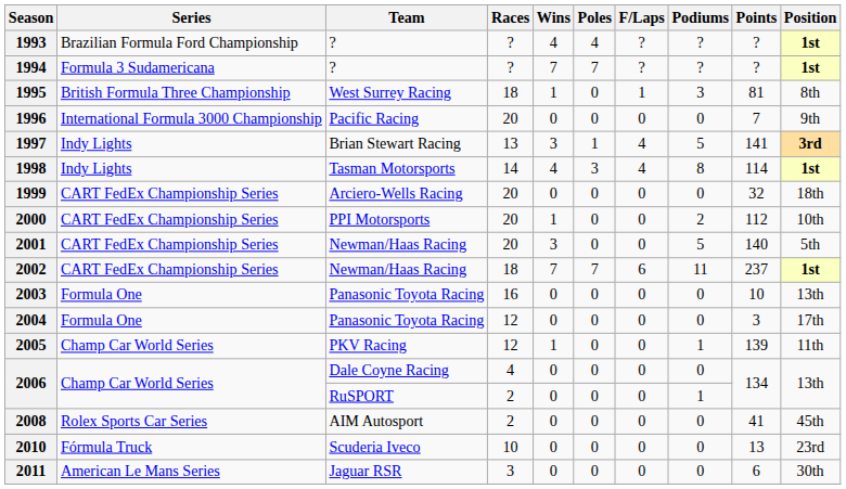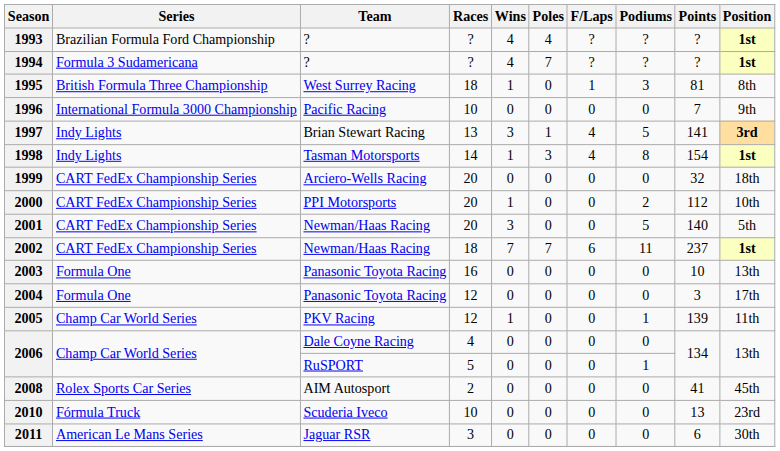 <table class="wikitable" style="font-size: 90%; text-align:center">
 <tr>
 <th>Season</th>
 <th>Series</th>
 <th>Team</th>
 <th>Races</th>
 <th>Wins</th>
 <th>Poles</th>
 <th>F/Laps</th>
 <th>Podiums</th>
 <th>Points</th>
 <th>Position</th>
 </tr>
 <tr>
 <th>1993</th>
 <td align=left nowrap>Brazilian Formula Ford Championship</td>
 <td align=left nowrap>?</td>
 <td>?</td>
 <td>4</td>
 <td>4</td>
 <td>?</td>
 <td>?</td>
 <td>?</td>
 <th style="background:#FBFFBF">1st</th>
 </tr>
 <tr>
 <th>1994</th>
 <td align=left nowrap><a href='#'>Formula 3 Sudamericana</a></td>
 <td align=left nowrap>?</td>
 <td>?</td>
-<td>7</td>
+<td>4</td>
 <td>7</td>
 <td>?</td>
 <td>?</td>
 <td>?</td>
 <th style="background:#FBFFBF">1st</th>
 </tr>
 <tr>
 <th>1995</th>
 <td align=left nowrap><a href='#'>British Formula Three Championship</a></td>
 <td align=left nowrap><a href='#'>West Surrey Racing</a></td>
 <td>18</td>
 <td>1</td>
 <td>0</td>
 <td>1</td>
 <td>3</td>
 <td>81</td>
 <td>8th</td>
 </tr>
 <tr>
 <th>1996</th>
 <td align=left nowrap><a href='#'>International Formula 3000 Championship</a></td>
 <td align=left nowrap><a href='#'>Pacific Racing</a></td>
-<td>20</td>
+<td>10</td>
 <td>0</td>
 <td>0</td>
 <td>0</td>
 <td>0</td>
 <td>7</td>
 <td>9th</td>
 </tr>
 <tr>
 <th>1997</th>
 <td align=left nowrap><a href='#'>Indy Lights</a></td>
 <td align=left nowrap>Brian Stewart Racing</td>
 <td>13</td>
 <td>3</td>
 <td>1</td>
 <td>4</td>
 <td>5</td>
 <td>141</td>
 <th style="background:#FFDF9F;">3rd</th>
 </tr>
 <tr>
 <th>1998</th>
 <td align=left nowrap><a href='#'>Indy Lights</a></td>
 <td align=left nowrap><a href='#'>Tasman Motorsports</a></td>
 <td>14</td>
-<td>4</td>
+<td>1</td>
 <td>3</td>
 <td>4</td>
 <td>8</td>
-<td>114</td>
+<td>154</td>
 <th style="background:#FBFFBF">1st</th>
 </tr>
 <tr>
 <th>1999</th>
 <td align=left nowrap><a href='#'>CART FedEx Championship Series</a></td>
 <td align=left nowrap><a href='#'>Arciero-Wells Racing</a></td>
 <td>20</td>
 <td>0</td>
 <td>0</td>
 <td>0</td>
 <td>0</td>
 <td>32</td>
 <td>18th</td>
 </tr>
 <tr>
 <th>2000</th>
 <td align=left nowrap><a href='#'>CART FedEx Championship Series</a></td>
 <td align=left nowrap><a href='#'>PPI Motorsports</a></td>
 <td>20</td>
 <td>1</td>
 <td>0</td>
 <td>0</td>
 <td>2</td>
 <td>112</td>
 <td>10th</td>
 </tr>
 <tr>
 <th>2001</th>
 <td align=left nowrap><a href='#'>CART FedEx Championship Series</a></td>
 <td align=left nowrap><a href='#'>Newman/Haas Racing</a></td>
 <td>20</td>
 <td>3</td>
 <td>0</td>
 <td>0</td>
 <td>5</td>
 <td>140</td>
 <td>5th</td>
 </tr>
 <tr>
 <th>2002</th>
 <td align=left nowrap><a href='#'>CART FedEx Championship Series</a></td>
 <td align=left nowrap><a href='#'>Newman/Haas Racing</a></td>
 <td>18</td>
 <td>7</td>
 <td>7</td>
 <td>6</td>
 <td>11</td>
 <td>237</td>
 <th style="background:#FBFFBF">1st</th>
 </tr>
 <tr>
 <th>2003</th>
 <td align=left nowrap><a href='#'>Formula One</a></td>
 <td align=left nowrap><a href='#'>Panasonic Toyota Racing</a></td>
 <td>16</td>
 <td>0</td>
 <td>0</td>
 <td>0</td>
 <td>0</td>
 <td>10</td>
 <td>13th</td>
 </tr>
 <tr>
 <th>2004</th>
 <td align=left nowrap><a href='#'>Formula One</a></td>
 <td align=left nowrap><a href='#'>Panasonic Toyota Racing</a></td>
 <td>12</td>
 <td>0</td>
 <td>0</td>
 <td>0</td>
 <td>0</td>
 <td>3</td>
 <td>17th</td>
 </tr>
 <tr>
 <th>2005</th>
 <td align=left nowrap><a href='#'>Champ Car World Series</a></td>
 <td align=left nowrap><a href='#'>PKV Racing</a></td>
 <td>12</td>
 <td>1</td>
 <td>0</td>
 <td>0</td>
 <td>1</td>
 <td>139</td>
 <td>11th</td>
 </tr>
 <tr>
 <th rowspan=2>2006</th>
 <td align=left nowrap rowspan=2><a href='#'>Champ Car World Series</a></td>
 <td align=left nowrap><a href='#'>Dale Coyne Racing</a></td>
 <td>4</td>
 <td>0</td>
 <td>0</td>
 <td>0</td>
 <td>0</td>
 <td rowspan=2>134</td>
 <td rowspan=2>13th</td>
 </tr>
 <tr>
 <td align=left nowrap><a href='#'>RuSPORT</a></td>
-<td>2</td>
+<td>5</td>
 <td>0</td>
 <td>0</td>
 <td>0</td>
 <td>1</td>
 </tr>
 <tr>
 <th>2008</th>
 <td align=left nowrap><a href='#'>Rolex Sports Car Series</a></td>
 <td align=left nowrap>AIM Autosport</td>
 <td>2</td>
 <td>0</td>
 <td>0</td>
 <td>0</td>
 <td>0</td>
 <td>41</td>
 <td>45th</td>
 </tr>
 <tr>
 <th>2010</th>
 <td align=left nowrap><a href='#'>Fórmula Truck</a></td>
 <td align=left nowrap><a href='#'>Scuderia Iveco</a></td>
 <td>10</td>
 <td>0</td>
 <td>0</td>
 <td>0</td>
 <td>0</td>
 <td>13</td>
 <td>23rd</td>
 </tr>
 <tr>
 <th>2011</th>
 <td align=left nowrap><a href='#'>American Le Mans Series</a></td>
 <td align=left nowrap><a href='#'>Jaguar RSR</a></td>
 <td>3</td>
 <td>0</td>
 <td>0</td>
 <td>0</td>
 <td>0</td>
 <td>6</td>
 <td>30th</td>
 </tr>
 <tr>
 </tr>
 </table>
